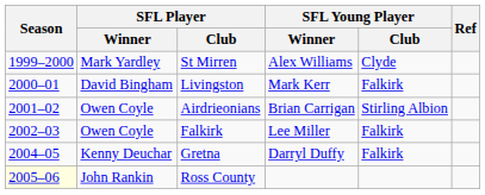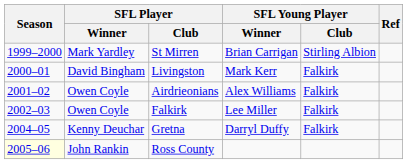 <table class="wikitable">
 <tr>
 <th rowspan="2">Season</th>
 <th colspan="2" width="200px">SFL Player</th>
 <th colspan="2">SFL Young Player</th>
 <th rowspan="2">Ref</th>
 </tr>
 <tr>
 <th>Winner</th>
 <th>Club</th>
 <th>Winner</th>
 <th>Club</th>
 </tr>
 <tr>
 <td><a href='#'>1999–2000</a></td>
 <td> <a href='#'>Mark Yardley</a></td>
 <td><a href='#'>St Mirren</a></td>
-<td> <a href='#'>Alex Williams</a></td>
-<td><a href='#'>Clyde</a></td>
+<td> <a href='#'>Brian Carrigan</a></td>
+<td><a href='#'>Stirling Albion</a></td>
 <td></td>
 </tr>
 <tr>
 <td><a href='#'>2000–01</a></td>
 <td> <a href='#'>David Bingham</a></td>
 <td><a href='#'>Livingston</a></td>
 <td> <a href='#'>Mark Kerr</a></td>
 <td><a href='#'>Falkirk</a></td>
 <td></td>
 </tr>
 <tr>
 <td><a href='#'>2001–02</a></td>
 <td> <a href='#'>Owen Coyle</a></td>
 <td><a href='#'>Airdrieonians</a></td>
-<td> <a href='#'>Brian Carrigan</a></td>
-<td><a href='#'>Stirling Albion</a></td>
+<td> <a href='#'>Alex Williams</a></td>
+<td><a href='#'>Falkirk</a></td>
 <td></td>
 </tr>
 <tr>
 <td><a href='#'>2002–03</a></td>
 <td> <a href='#'>Owen Coyle</a></td>
 <td><a href='#'>Falkirk</a></td>
 <td> <a href='#'>Lee Miller</a></td>
 <td><a href='#'>Falkirk</a></td>
 <td></td>
 </tr>
 <tr>
 <td><a href='#'>2004–05</a></td>
 <td> <a href='#'>Kenny Deuchar</a></td>
 <td><a href='#'>Gretna</a></td>
 <td> <a href='#'>Darryl Duffy</a></td>
 <td><a href='#'>Falkirk</a></td>
 <td></td>
 </tr>
 <tr>
 <td style="background: lightyellow;"><a href='#'>2005–06</a></td>
 <td> <a href='#'>John Rankin</a></td>
 <td><a href='#'>Ross County</a></td>
 <td></td>
 <td></td>
 <td></td>
 </tr>
 </table>
